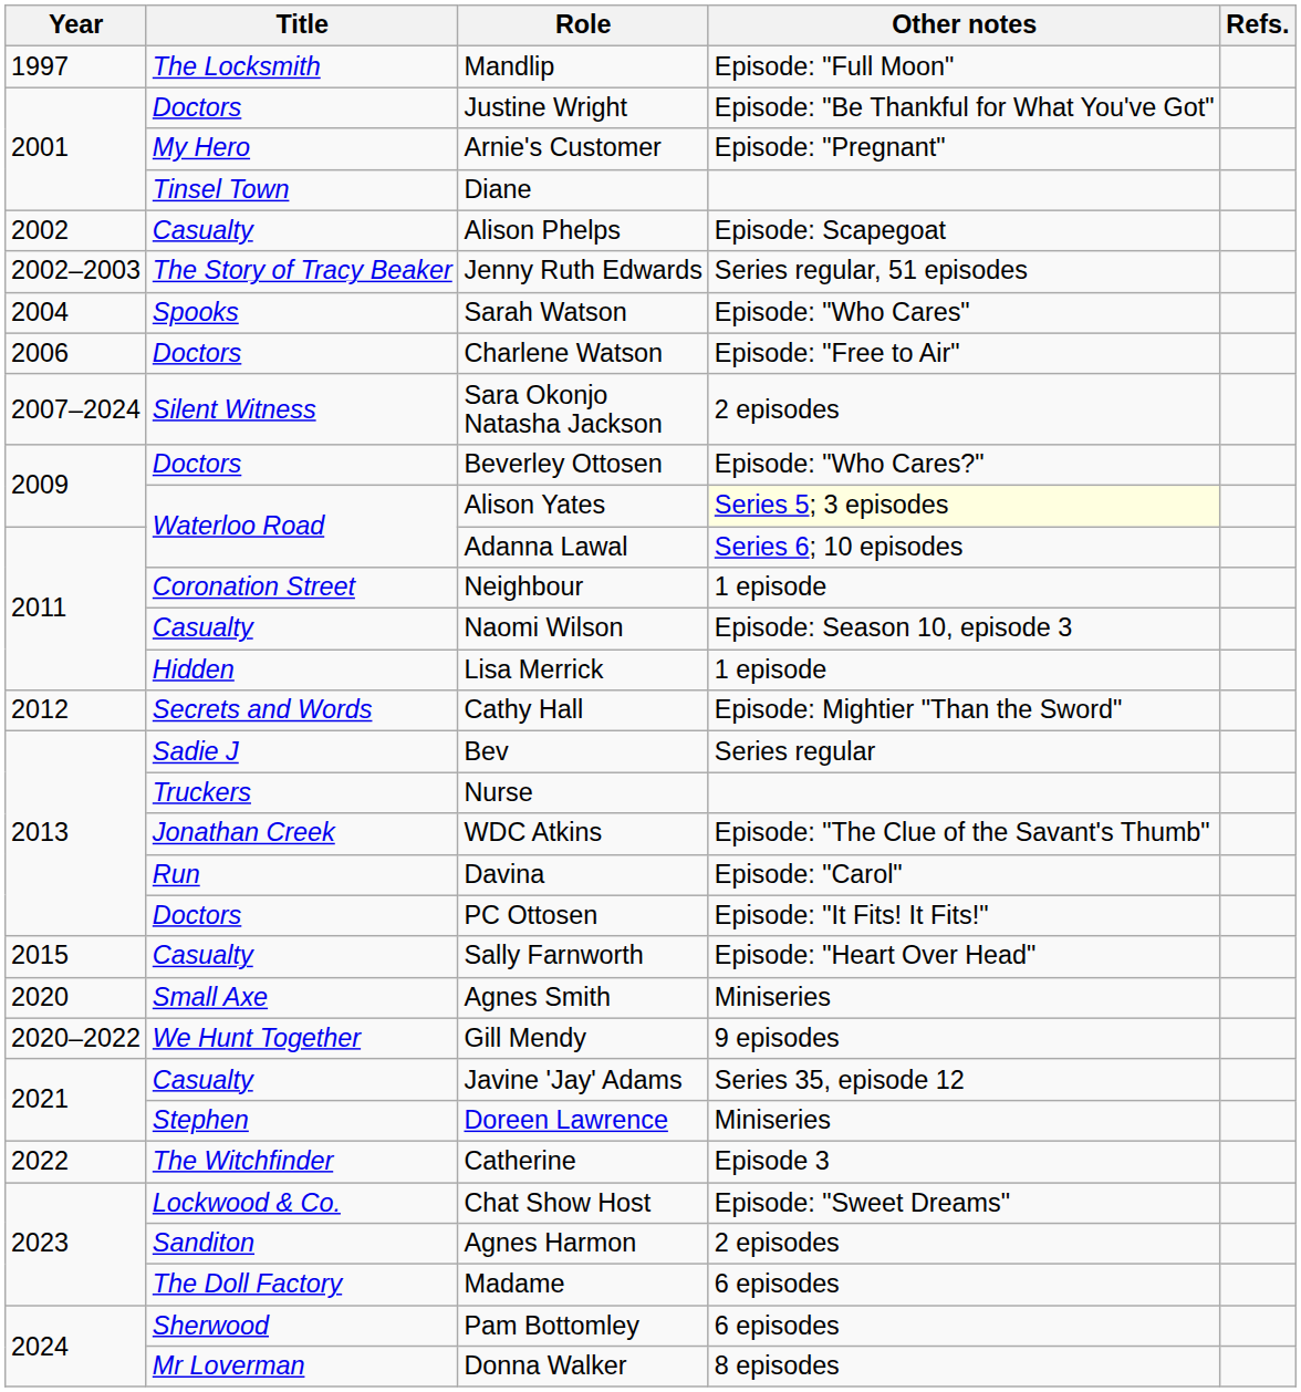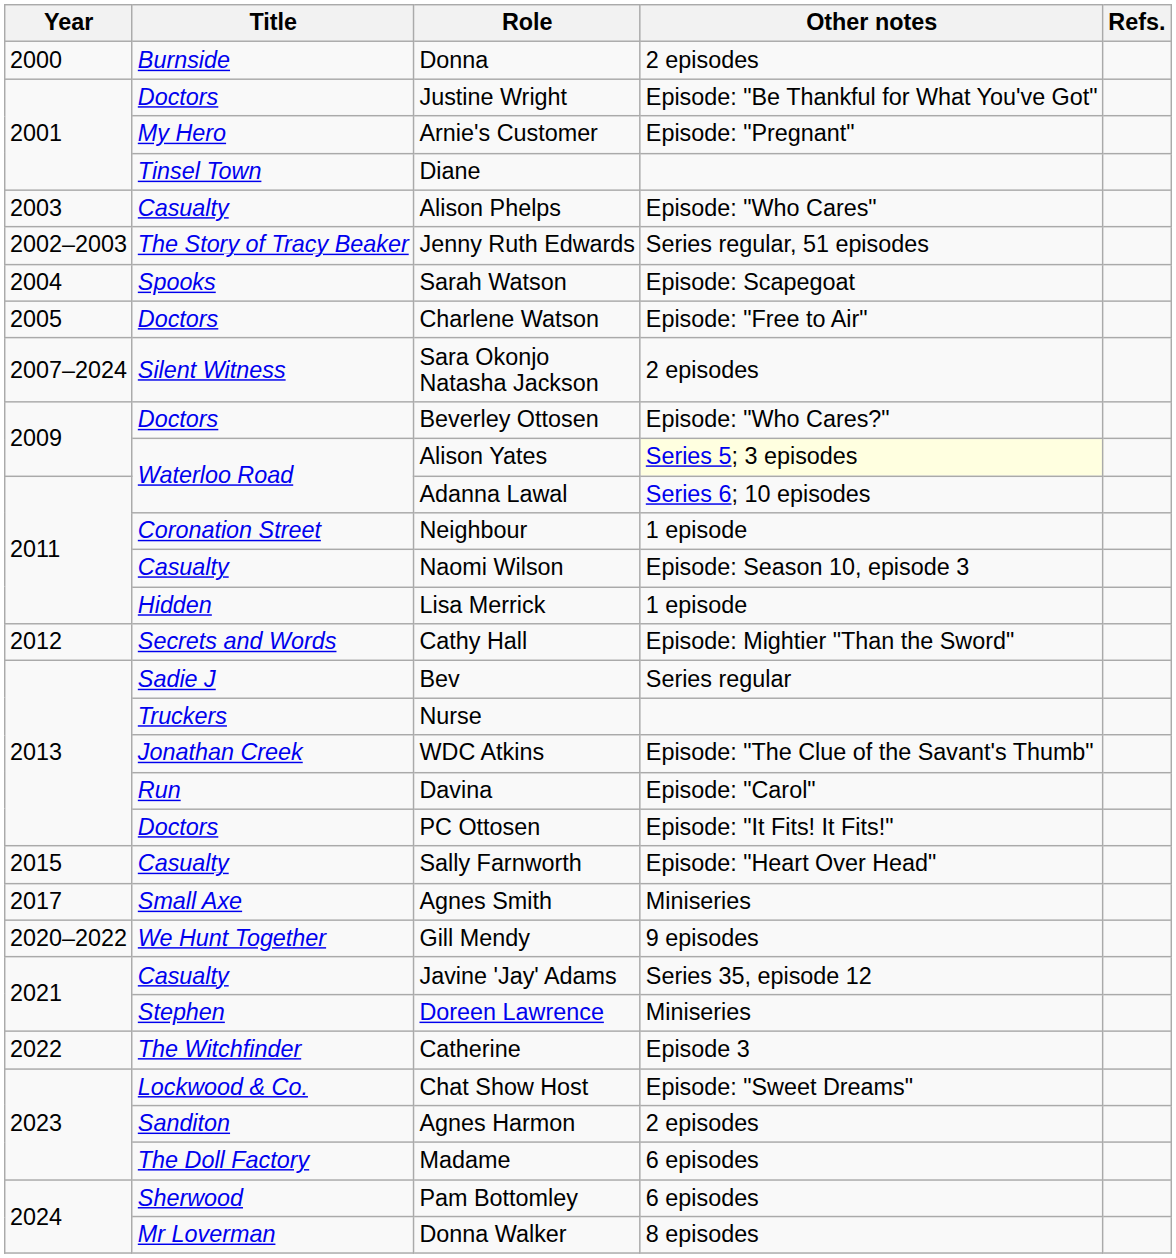 <table class="wikitable">
 <tr>
 <th>Year</th>
 <th>Title</th>
 <th>Role</th>
 <th>Other notes</th>
 <th>Refs.</th>
 </tr>
 <tr>
-<td>1997</td>
-<td><em><a href='#'>The Locksmith</a></em></td>
-<td>Mandlip</td>
-<td>Episode: "Full Moon"</td>
+<td>2000</td>
+<td><em><a href='#'>Burnside</a></em></td>
+<td>Donna</td>
+<td>2 episodes</td>
 <td></td>
 </tr>
 <tr>
 <td rowspan=3>2001</td>
 <td><em><a href='#'>Doctors</a></em></td>
 <td>Justine Wright</td>
 <td>Episode: "Be Thankful for What You've Got"</td>
 <td></td>
 </tr>
 <tr>
 <td><em><a href='#'>My Hero</a></em></td>
 <td>Arnie's Customer</td>
 <td>Episode: "Pregnant"</td>
 <td></td>
 </tr>
 <tr>
 <td><em><a href='#'>Tinsel Town</a></em></td>
 <td>Diane</td>
 <td></td>
 <td></td>
 </tr>
 <tr>
-<td>2002</td>
+<td>2003</td>
 <td><em><a href='#'>Casualty</a></em></td>
 <td>Alison Phelps</td>
-<td>Episode: Scapegoat</td>
+<td>Episode: "Who Cares"</td>
 <td></td>
 </tr>
 <tr>
 <td>2002–2003</td>
 <td><em><a href='#'>The Story of Tracy Beaker</a></em></td>
 <td>Jenny Ruth Edwards</td>
 <td>Series regular, 51 episodes</td>
 <td></td>
 </tr>
 <tr>
 <td>2004</td>
 <td><em><a href='#'>Spooks</a></em></td>
 <td>Sarah Watson</td>
-<td>Episode: "Who Cares"</td>
+<td>Episode: Scapegoat</td>
 <td></td>
 </tr>
 <tr>
-<td>2006</td>
+<td>2005</td>
 <td><em><a href='#'>Doctors</a></em></td>
 <td>Charlene Watson</td>
 <td>Episode: "Free to Air"</td>
 <td></td>
 </tr>
 <tr>
 <td>2007–2024</td>
 <td><em><a href='#'>Silent Witness</a></em></td>
 <td>Sara Okonjo<br>Natasha Jackson</td>
 <td>2 episodes</td>
 <td></td>
 </tr>
 <tr>
 <td rowspan=2>2009</td>
 <td><em><a href='#'>Doctors</a></em></td>
 <td>Beverley Ottosen</td>
 <td>Episode: "Who Cares?"</td>
 <td></td>
 </tr>
 <tr>
 <td rowspan=2><em><a href='#'>Waterloo Road</a></em></td>
 <td>Alison Yates</td>
 <td style="background: lightyellow;"><a href='#'>Series 5</a>; 3 episodes</td>
 <td></td>
 </tr>
 <tr>
 <td rowspan=4>2011</td>
 <td>Adanna Lawal</td>
 <td><a href='#'>Series 6</a>; 10 episodes</td>
 <td></td>
 </tr>
 <tr>
 <td><em><a href='#'>Coronation Street</a></em></td>
 <td>Neighbour</td>
 <td>1 episode</td>
 <td></td>
 </tr>
 <tr>
 <td><em><a href='#'>Casualty</a></em></td>
 <td>Naomi Wilson</td>
 <td>Episode: Season 10, episode 3</td>
 <td></td>
 </tr>
 <tr>
 <td><em><a href='#'>Hidden</a></em></td>
 <td>Lisa Merrick</td>
 <td>1 episode</td>
 <td></td>
 </tr>
 <tr>
 <td>2012</td>
 <td><em><a href='#'>Secrets and Words</a></em></td>
 <td>Cathy Hall</td>
 <td>Episode: Mightier "Than the Sword"</td>
 <td></td>
 </tr>
 <tr>
 <td rowspan=5>2013</td>
 <td><em><a href='#'>Sadie J</a></em></td>
 <td>Bev</td>
 <td>Series regular</td>
 <td></td>
 </tr>
 <tr>
 <td><em><a href='#'>Truckers</a></em></td>
 <td>Nurse</td>
 <td></td>
 <td></td>
 </tr>
 <tr>
 <td><em><a href='#'>Jonathan Creek</a></em></td>
 <td>WDC Atkins</td>
 <td>Episode: "The Clue of the Savant's Thumb"</td>
 <td></td>
 </tr>
 <tr>
 <td><em><a href='#'>Run</a></em></td>
 <td>Davina</td>
 <td>Episode: "Carol"</td>
 <td></td>
 </tr>
 <tr>
 <td><em><a href='#'>Doctors</a></em></td>
 <td>PC Ottosen</td>
 <td>Episode: "It Fits! It Fits!"</td>
 <td></td>
 </tr>
 <tr>
 <td>2015</td>
 <td><em><a href='#'>Casualty</a></em></td>
 <td>Sally Farnworth</td>
 <td>Episode: "Heart Over Head"</td>
 <td></td>
 </tr>
 <tr>
-<td>2020</td>
+<td>2017</td>
 <td><em><a href='#'>Small Axe</a></em></td>
 <td>Agnes Smith</td>
 <td>Miniseries</td>
 <td></td>
 </tr>
 <tr>
 <td>2020–2022</td>
 <td><em><a href='#'>We Hunt Together</a></em></td>
 <td>Gill Mendy</td>
 <td>9 episodes</td>
 <td></td>
 </tr>
 <tr>
 <td rowspan="2">2021</td>
 <td><em><a href='#'>Casualty</a></em></td>
 <td>Javine 'Jay' Adams</td>
 <td>Series 35, episode 12</td>
 <td></td>
 </tr>
 <tr>
 <td><em><a href='#'>Stephen</a></em></td>
 <td><a href='#'>Doreen Lawrence</a></td>
 <td>Miniseries</td>
 <td></td>
 </tr>
 <tr>
 <td>2022</td>
 <td><em><a href='#'>The Witchfinder</a></em></td>
 <td>Catherine</td>
 <td>Episode 3</td>
 <td></td>
 </tr>
 <tr>
 <td rowspan="3">2023</td>
 <td><em><a href='#'>Lockwood & Co.</a></em></td>
 <td>Chat Show Host</td>
 <td>Episode: "Sweet Dreams"</td>
 <td></td>
 </tr>
 <tr>
 <td><em><a href='#'>Sanditon</a></em></td>
 <td>Agnes Harmon</td>
 <td>2 episodes</td>
 <td></td>
 </tr>
 <tr>
 <td><em><a href='#'>The Doll Factory</a></em></td>
 <td>Madame</td>
 <td>6 episodes</td>
 <td></td>
 </tr>
 <tr>
 <td rowspan="2">2024</td>
 <td><em><a href='#'>Sherwood</a></em></td>
 <td>Pam Bottomley</td>
 <td>6 episodes</td>
 <td></td>
 </tr>
 <tr>
 <td><em><a href='#'>Mr Loverman</a></em></td>
 <td>Donna Walker</td>
 <td>8 episodes</td>
 <td></td>
 </tr>
 </table>
